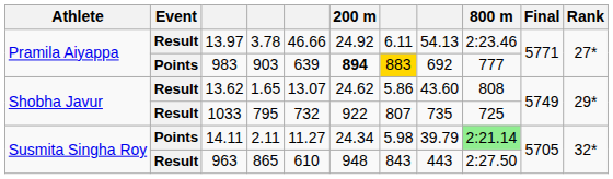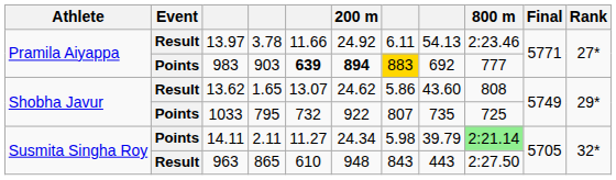 <table class="wikitable" style="font-size:90%">
 <tr>
 <th>Athlete</th>
 <th>Event</th>
 <th></th>
 <th></th>
 <th></th>
 <th>200 m</th>
 <th></th>
 <th></th>
 <th>800 m</th>
 <th>Final</th>
 <th>Rank</th>
 </tr>
 <tr align=center>
 <td rowspan=2 align=left><a href='#'>Pramila Aiyappa</a></td>
 <th style="font-size:95%">Result</th>
 <td>13.97</td>
 <td>3.78</td>
-<td>46.66</td>
+<td>11.66</td>
 <td>24.92</td>
 <td>6.11</td>
 <td>54.13</td>
 <td>2:23.46</td>
 <td rowspan=2>5771</td>
 <td rowspan=2>27*</td>
 </tr>
 <tr align=center>
 <th style="font-size:95%">Points</th>
 <td>983</td>
 <td>903</td>
-<td>639</td>
+<td><strong>639</strong></td>
 <td><strong>894</strong></td>
 <td style="background: gold;">883</td>
 <td>692</td>
 <td>777</td>
 </tr>
 <tr align=center>
 <td rowspan=2 align=left><a href='#'>Shobha Javur</a></td>
 <th style="font-size:95%">Result</th>
 <td>13.62</td>
 <td>1.65</td>
 <td>13.07</td>
 <td>24.62</td>
 <td>5.86</td>
 <td>43.60</td>
 <td>808</td>
 <td rowspan=2>5749</td>
 <td rowspan=2>29*</td>
 </tr>
 <tr align=center>
-<th style="font-size:95%">Result</th>
+<th style="font-size:95%">Points</th>
 <td>1033</td>
 <td>795</td>
 <td>732</td>
 <td>922</td>
 <td>807</td>
 <td>735</td>
 <td>725</td>
 </tr>
 <tr align=center>
 <td rowspan=2 align=left><a href='#'>Susmita Singha Roy</a></td>
 <th style="font-size:95%">Points</th>
 <td>14.11</td>
 <td>2.11</td>
 <td>11.27</td>
 <td>24.34</td>
 <td>5.98</td>
 <td>39.79</td>
 <td style="background: lightgreen;">2:21.14</td>
 <td rowspan=2>5705</td>
 <td rowspan=2>32*</td>
 </tr>
 <tr align=center>
 <th style="font-size:95%">Result</th>
 <td>963</td>
 <td>865</td>
 <td>610</td>
 <td>948</td>
 <td>843</td>
 <td>443</td>
 <td>2:27.50</td>
 </tr>
 </table>
